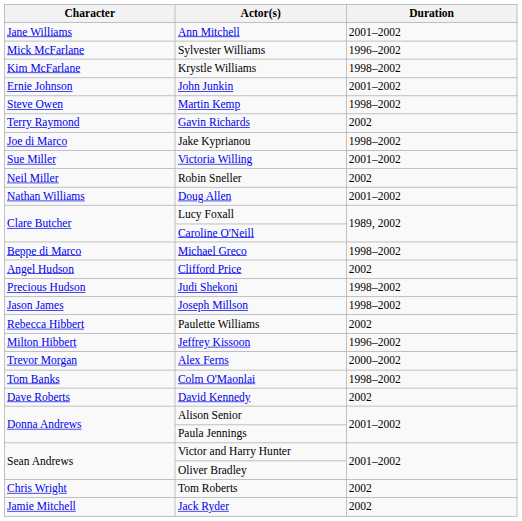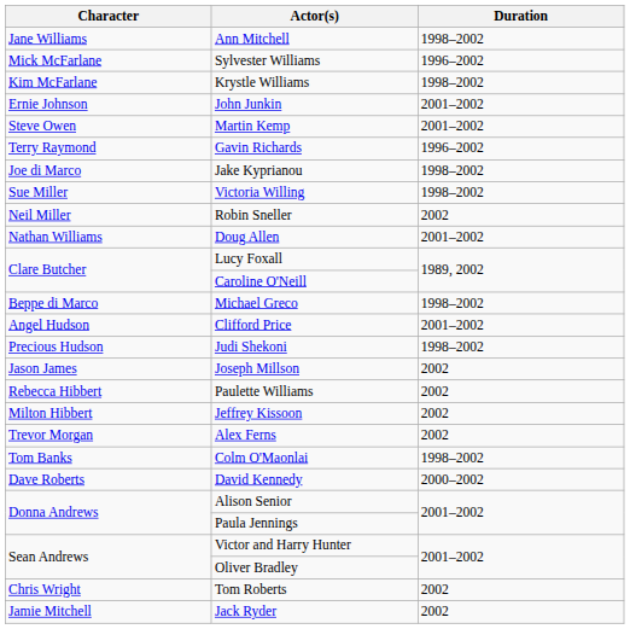 <table class="wikitable">
 <tr>
 <th scope="col" width="230">Character</th>
 <th scope="col" width="230">Actor(s)</th>
 <th scope="col" width="230">Duration</th>
 </tr>
 <tr>
 <td><a href='#'>Jane Williams</a></td>
 <td><a href='#'>Ann Mitchell</a></td>
-<td>2001–2002</td>
+<td>1998–2002</td>
 </tr>
 <tr>
 <td><a href='#'>Mick McFarlane</a></td>
 <td>Sylvester Williams</td>
 <td>1996–2002</td>
 </tr>
 <tr>
 <td><a href='#'>Kim McFarlane</a></td>
 <td>Krystle Williams</td>
 <td>1998–2002</td>
 </tr>
 <tr>
 <td><a href='#'>Ernie Johnson</a></td>
 <td><a href='#'>John Junkin</a></td>
 <td>2001–2002</td>
 </tr>
 <tr>
 <td><a href='#'>Steve Owen</a></td>
 <td><a href='#'>Martin Kemp</a></td>
-<td>1998–2002</td>
+<td>2001–2002</td>
 </tr>
 <tr>
 <td><a href='#'>Terry Raymond</a></td>
 <td><a href='#'>Gavin Richards</a></td>
-<td>2002</td>
+<td>1996–2002</td>
 </tr>
 <tr>
 <td><a href='#'>Joe di Marco</a></td>
 <td>Jake Kyprianou</td>
 <td>1998–2002</td>
 </tr>
 <tr>
 <td><a href='#'>Sue Miller</a></td>
 <td><a href='#'>Victoria Willing</a></td>
-<td>2001–2002</td>
+<td>1998–2002</td>
 </tr>
 <tr>
 <td><a href='#'>Neil Miller</a></td>
 <td>Robin Sneller</td>
 <td>2002</td>
 </tr>
 <tr>
 <td><a href='#'>Nathan Williams</a></td>
 <td><a href='#'>Doug Allen</a></td>
 <td>2001–2002</td>
 </tr>
 <tr>
 <td rowspan="2"><a href='#'>Clare Butcher</a></td>
 <td>Lucy Foxall</td>
 <td rowspan="2">1989, 2002</td>
 </tr>
 <tr>
 <td><a href='#'>Caroline O'Neill</a></td>
 </tr>
 <tr>
 <td><a href='#'>Beppe di Marco</a></td>
 <td><a href='#'>Michael Greco</a></td>
 <td>1998–2002</td>
 </tr>
 <tr>
 <td><a href='#'>Angel Hudson</a></td>
 <td><a href='#'>Clifford Price</a></td>
-<td>2002</td>
+<td>2001–2002</td>
 </tr>
 <tr>
 <td><a href='#'>Precious Hudson</a></td>
 <td><a href='#'>Judi Shekoni</a></td>
 <td>1998–2002</td>
 </tr>
 <tr>
 <td><a href='#'>Jason James</a></td>
 <td><a href='#'>Joseph Millson</a></td>
-<td>1998–2002</td>
+<td>2002</td>
 </tr>
 <tr>
 <td><a href='#'>Rebecca Hibbert</a></td>
 <td>Paulette Williams</td>
 <td>2002</td>
 </tr>
 <tr>
 <td><a href='#'>Milton Hibbert</a></td>
 <td><a href='#'>Jeffrey Kissoon</a></td>
-<td>1996–2002</td>
+<td>2002</td>
 </tr>
 <tr>
 <td><a href='#'>Trevor Morgan</a></td>
 <td><a href='#'>Alex Ferns</a></td>
-<td>2000–2002</td>
+<td>2002</td>
 </tr>
 <tr>
 <td><a href='#'>Tom Banks</a></td>
 <td><a href='#'>Colm O'Maonlai</a></td>
 <td>1998–2002</td>
 </tr>
 <tr>
 <td><a href='#'>Dave Roberts</a></td>
 <td><a href='#'>David Kennedy</a></td>
-<td>2002</td>
+<td>2000–2002</td>
 </tr>
 <tr>
 <td rowspan="2"><a href='#'>Donna Andrews</a></td>
 <td>Alison Senior</td>
 <td rowspan="2">2001–2002</td>
 </tr>
 <tr>
 <td>Paula Jennings</td>
 </tr>
 <tr>
 <td rowspan="2">Sean Andrews</td>
 <td>Victor and Harry Hunter</td>
 <td rowspan="2">2001–2002</td>
 </tr>
 <tr>
 <td>Oliver Bradley</td>
 </tr>
 <tr>
 <td><a href='#'>Chris Wright</a></td>
 <td>Tom Roberts</td>
 <td>2002</td>
 </tr>
 <tr>
 <td><a href='#'>Jamie Mitchell</a></td>
 <td><a href='#'>Jack Ryder</a></td>
 <td>2002</td>
 </tr>
 </table>
